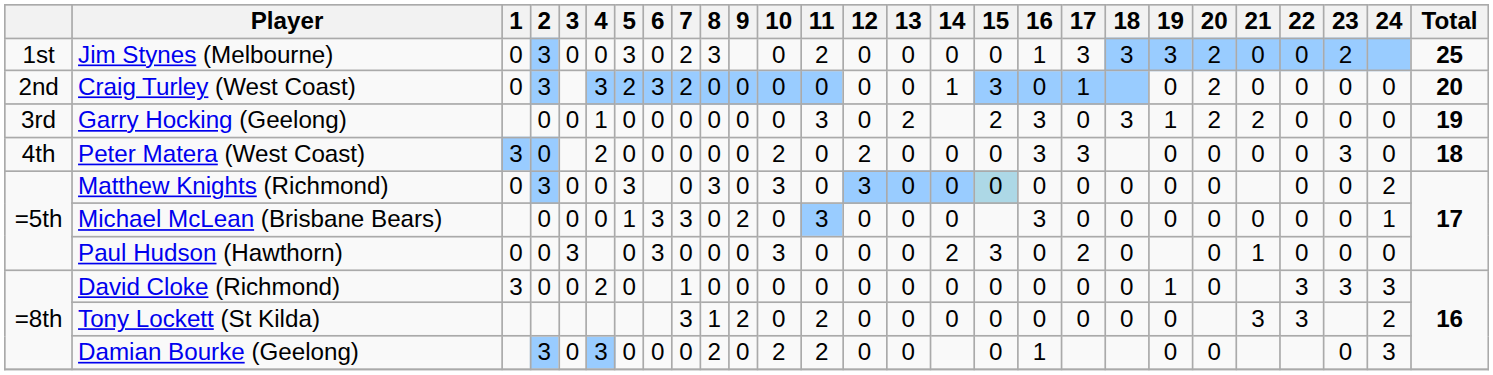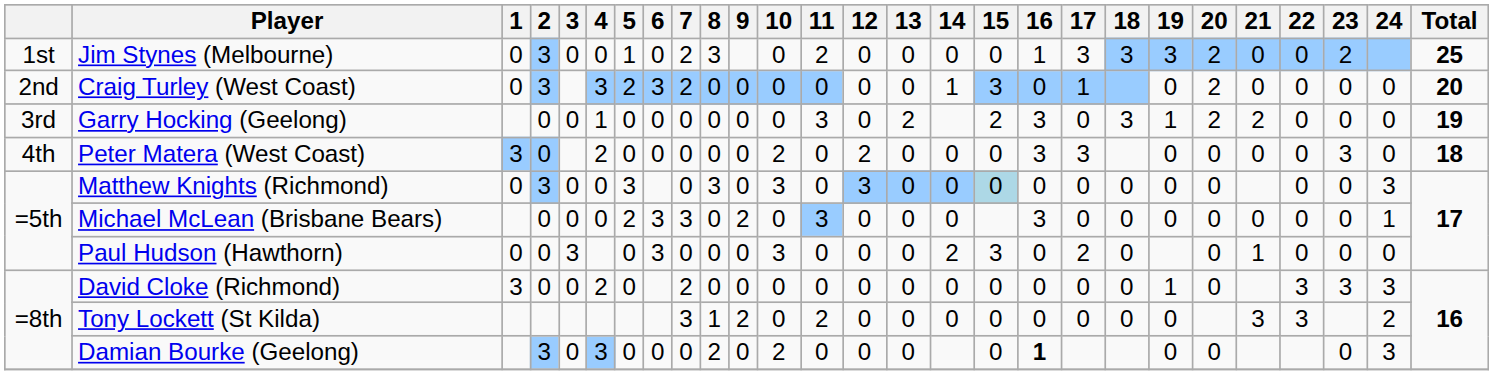 <table class="wikitable nowraplinks" style="text-align:center; line-height: 90%; font-size:90%;" width=100%>
 <tr>
 <th width=""></th>
 <th>Player</th>
 <th>1</th>
 <th>2</th>
 <th>3</th>
 <th>4</th>
 <th>5</th>
 <th>6</th>
 <th>7</th>
 <th>8</th>
 <th>9</th>
 <th>10</th>
 <th>11</th>
 <th>12</th>
 <th>13</th>
 <th>14</th>
 <th>15</th>
 <th>16</th>
 <th>17</th>
 <th>18</th>
 <th>19</th>
 <th>20</th>
 <th>21</th>
 <th>22</th>
 <th>23</th>
 <th>24</th>
 <th>Total</th>
 </tr>
 <tr>
 <td rowspan=1>1st</td>
 <td style="text-align:left;"><a href='#'>Jim Stynes</a> (Melbourne)</td>
 <td>0</td>
 <td style="background:#99ccff;">3</td>
 <td>0</td>
 <td>0</td>
-<td>3</td>
+<td>1</td>
 <td>0</td>
 <td>2</td>
 <td>3</td>
 <td></td>
 <td>0</td>
 <td>2</td>
 <td>0</td>
 <td>0</td>
 <td>0</td>
 <td>0</td>
 <td>1</td>
 <td>3</td>
 <td style="background:#99ccff;">3</td>
 <td style="background:#99ccff;">3</td>
 <td style="background:#99ccff;">2</td>
 <td style="background:#99ccff;">0</td>
 <td style="background:#99ccff;">0</td>
 <td style="background:#99ccff;">2</td>
 <td style="background:#99ccff;"></td>
 <td rowspan=1><strong>25</strong></td>
 </tr>
 <tr>
 <td rowspan=1>2nd</td>
 <td style="text-align:left;"><a href='#'>Craig Turley</a> (West Coast)</td>
 <td>0</td>
 <td style="background:#99ccff;">3</td>
 <td></td>
 <td style="background:#99ccff;">3</td>
 <td style="background:#99ccff;">2</td>
 <td style="background:#99ccff;">3</td>
 <td style="background:#99ccff;">2</td>
 <td style="background:#99ccff;">0</td>
 <td style="background:#99ccff;">0</td>
 <td style="background:#99ccff;">0</td>
 <td style="background:#99ccff;">0</td>
 <td>0</td>
 <td>0</td>
 <td>1</td>
 <td style="background:#99ccff;">3</td>
 <td style="background:#99ccff;">0</td>
 <td style="background:#99ccff;">1</td>
 <td style="background:#99ccff;"></td>
 <td>0</td>
 <td>2</td>
 <td>0</td>
 <td>0</td>
 <td>0</td>
 <td>0</td>
 <td rowspan=1><strong>20</strong></td>
 </tr>
 <tr>
 <td rowspan=1>3rd</td>
 <td style="text-align:left;"><a href='#'>Garry Hocking</a> (Geelong)</td>
 <td></td>
 <td>0</td>
 <td>0</td>
 <td>1</td>
 <td>0</td>
 <td>0</td>
 <td>0</td>
 <td>0</td>
 <td>0</td>
 <td>0</td>
 <td>3</td>
 <td>0</td>
 <td>2</td>
 <td></td>
 <td>2</td>
 <td>3</td>
 <td>0</td>
 <td>3</td>
 <td>1</td>
 <td>2</td>
 <td>2</td>
 <td>0</td>
 <td>0</td>
 <td>0</td>
 <td rowspan=1><strong>19</strong></td>
 </tr>
 <tr>
 <td rowspan=1>4th</td>
 <td style="text-align:left;"><a href='#'>Peter Matera</a> (West Coast)</td>
 <td style="background:#99ccff;">3</td>
 <td style="background:#99ccff;">0</td>
 <td></td>
 <td>2</td>
 <td>0</td>
 <td>0</td>
 <td>0</td>
 <td>0</td>
 <td>0</td>
 <td>2</td>
 <td>0</td>
 <td>2</td>
 <td>0</td>
 <td>0</td>
 <td>0</td>
 <td>3</td>
 <td>3</td>
 <td></td>
 <td>0</td>
 <td>0</td>
 <td>0</td>
 <td>0</td>
 <td>3</td>
 <td>0</td>
 <td rowspan=1><strong>18</strong></td>
 </tr>
 <tr>
 <td rowspan=3>=5th</td>
 <td style="text-align:left;"><a href='#'>Matthew Knights</a> (Richmond)</td>
 <td>0</td>
 <td style="background:#99ccff;">3</td>
 <td>0</td>
 <td>0</td>
 <td>3</td>
 <td></td>
 <td>0</td>
 <td>3</td>
 <td>0</td>
 <td>3</td>
 <td>0</td>
 <td style="background:#99ccff;">3</td>
 <td style="background:#99ccff;">0</td>
 <td style="background:#99ccff;">0</td>
 <td style="background: lightblue;">0</td>
 <td>0</td>
 <td>0</td>
 <td>0</td>
 <td>0</td>
 <td>0</td>
 <td></td>
 <td>0</td>
 <td>0</td>
-<td>2</td>
+<td>3</td>
 <td rowspan=3><strong>17</strong></td>
 </tr>
 <tr>
 <td style="text-align:left;"><a href='#'>Michael McLean</a> (Brisbane Bears)</td>
 <td></td>
 <td>0</td>
 <td>0</td>
 <td>0</td>
-<td>1</td>
+<td>2</td>
 <td>3</td>
 <td>3</td>
 <td>0</td>
 <td>2</td>
 <td>0</td>
 <td style="background:#99ccff;">3</td>
 <td>0</td>
 <td>0</td>
 <td>0</td>
 <td></td>
 <td>3</td>
 <td>0</td>
 <td>0</td>
 <td>0</td>
 <td>0</td>
 <td>0</td>
 <td>0</td>
 <td>0</td>
 <td>1</td>
 </tr>
 <tr>
 <td style="text-align:left;"><a href='#'>Paul Hudson</a> (Hawthorn)</td>
 <td>0</td>
 <td>0</td>
 <td>3</td>
 <td></td>
 <td>0</td>
 <td>3</td>
 <td>0</td>
 <td>0</td>
 <td>0</td>
 <td>3</td>
 <td>0</td>
 <td>0</td>
 <td>0</td>
 <td>2</td>
 <td>3</td>
 <td>0</td>
 <td>2</td>
 <td>0</td>
 <td></td>
 <td>0</td>
 <td>1</td>
 <td>0</td>
 <td>0</td>
 <td>0</td>
 </tr>
 <tr>
 <td rowspan=3>=8th</td>
 <td style="text-align:left;"><a href='#'>David Cloke</a> (Richmond)</td>
 <td>3</td>
 <td>0</td>
 <td>0</td>
 <td>2</td>
 <td>0</td>
 <td></td>
-<td>1</td>
+<td>2</td>
 <td>0</td>
 <td>0</td>
 <td>0</td>
 <td>0</td>
 <td>0</td>
 <td>0</td>
 <td>0</td>
 <td>0</td>
 <td>0</td>
 <td>0</td>
 <td>0</td>
 <td>1</td>
 <td>0</td>
 <td></td>
 <td>3</td>
 <td>3</td>
 <td>3</td>
 <td rowspan=3><strong>16</strong></td>
 </tr>
 <tr>
 <td style="text-align:left;"><a href='#'>Tony Lockett</a> (St Kilda)</td>
 <td></td>
 <td></td>
 <td></td>
 <td></td>
 <td></td>
 <td></td>
 <td>3</td>
 <td>1</td>
 <td>2</td>
 <td>0</td>
 <td>2</td>
 <td>0</td>
 <td>0</td>
 <td>0</td>
 <td>0</td>
 <td>0</td>
 <td>0</td>
 <td>0</td>
 <td>0</td>
 <td></td>
 <td>3</td>
 <td>3</td>
 <td></td>
 <td>2</td>
 </tr>
 <tr>
 <td style="text-align:left;"><a href='#'>Damian Bourke</a> (Geelong)</td>
 <td></td>
 <td style="background:#99ccff;">3</td>
 <td>0</td>
 <td style="background:#99ccff;">3</td>
 <td>0</td>
 <td>0</td>
 <td>0</td>
 <td>2</td>
 <td>0</td>
 <td>2</td>
-<td>2</td>
+<td>0</td>
 <td>0</td>
 <td>0</td>
 <td></td>
 <td>0</td>
-<td>1</td>
+<td><strong>1</strong></td>
 <td></td>
 <td></td>
 <td>0</td>
 <td>0</td>
 <td></td>
 <td></td>
 <td>0</td>
 <td>3</td>
 </tr>
 <tr>
 </tr>
 </table>
